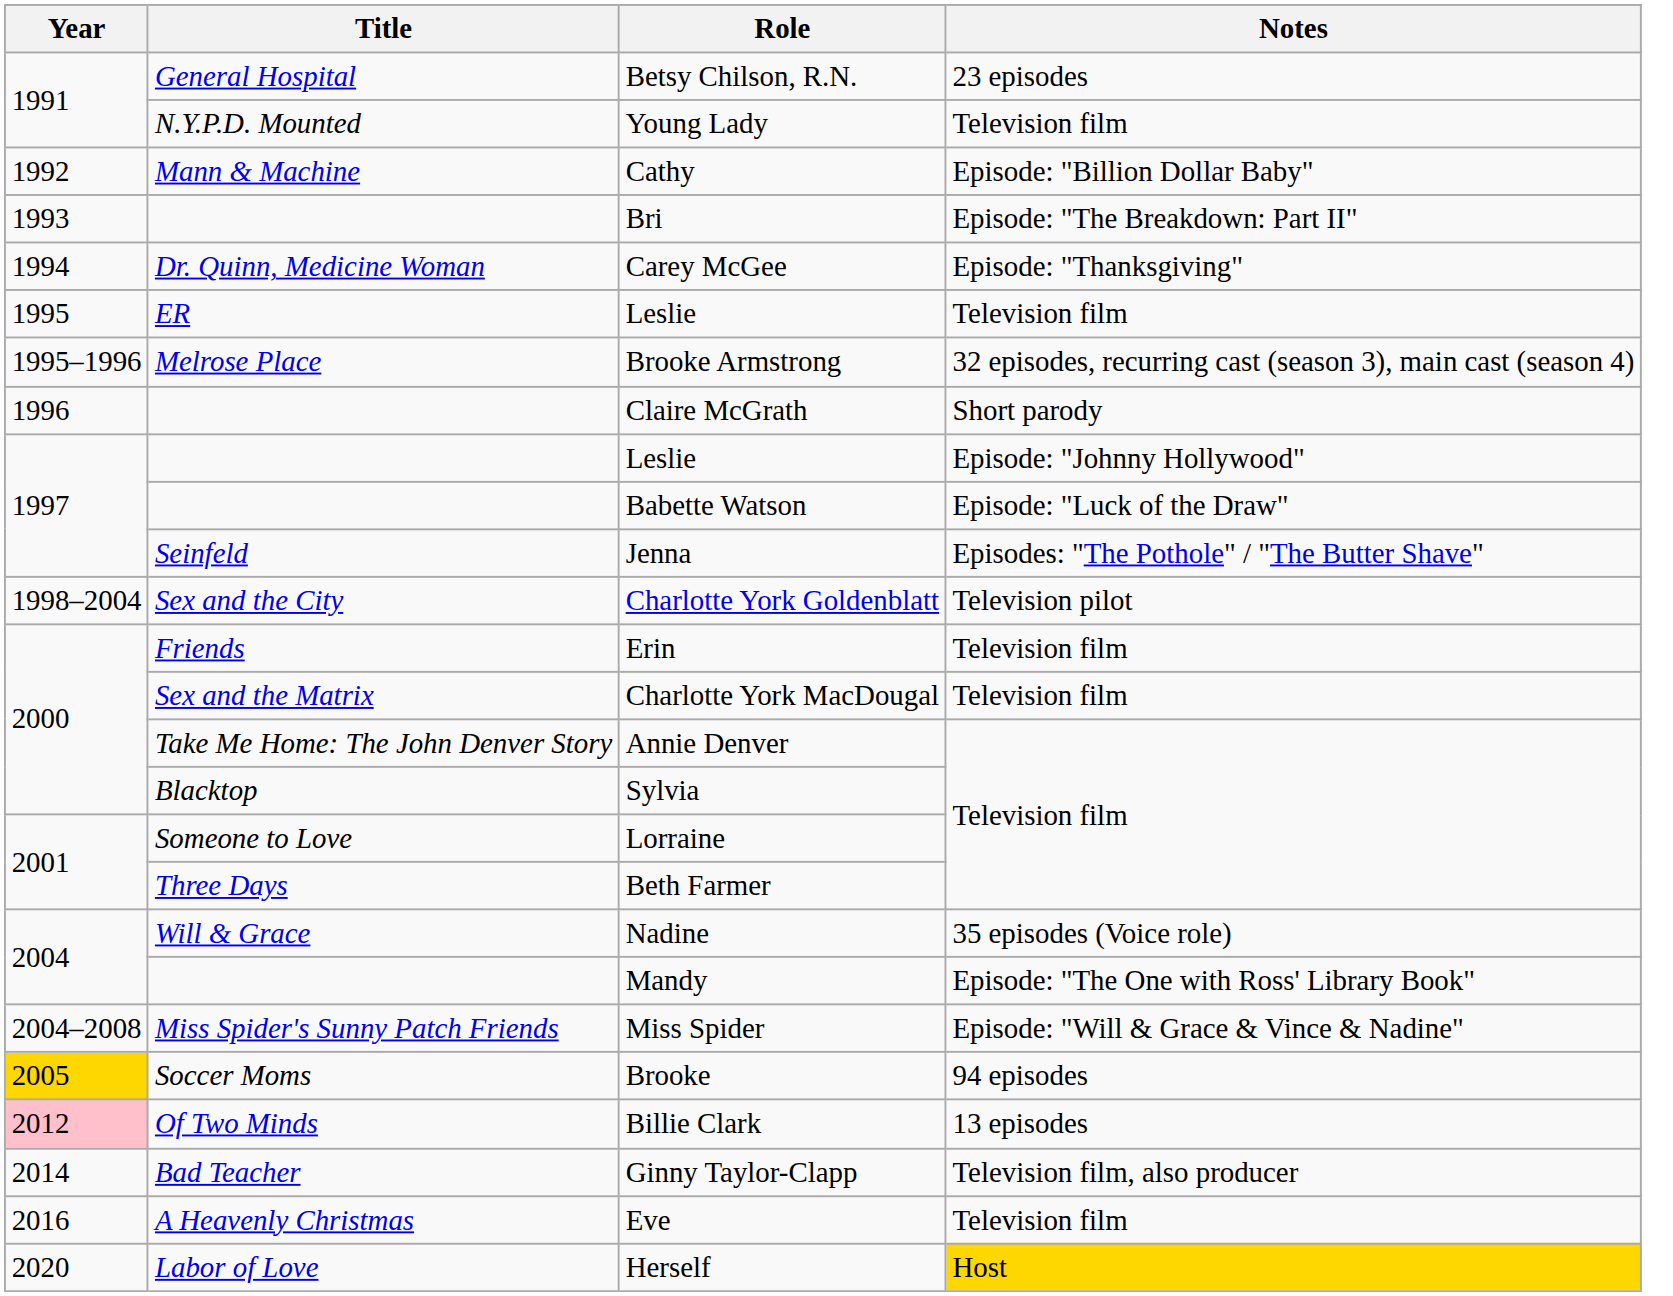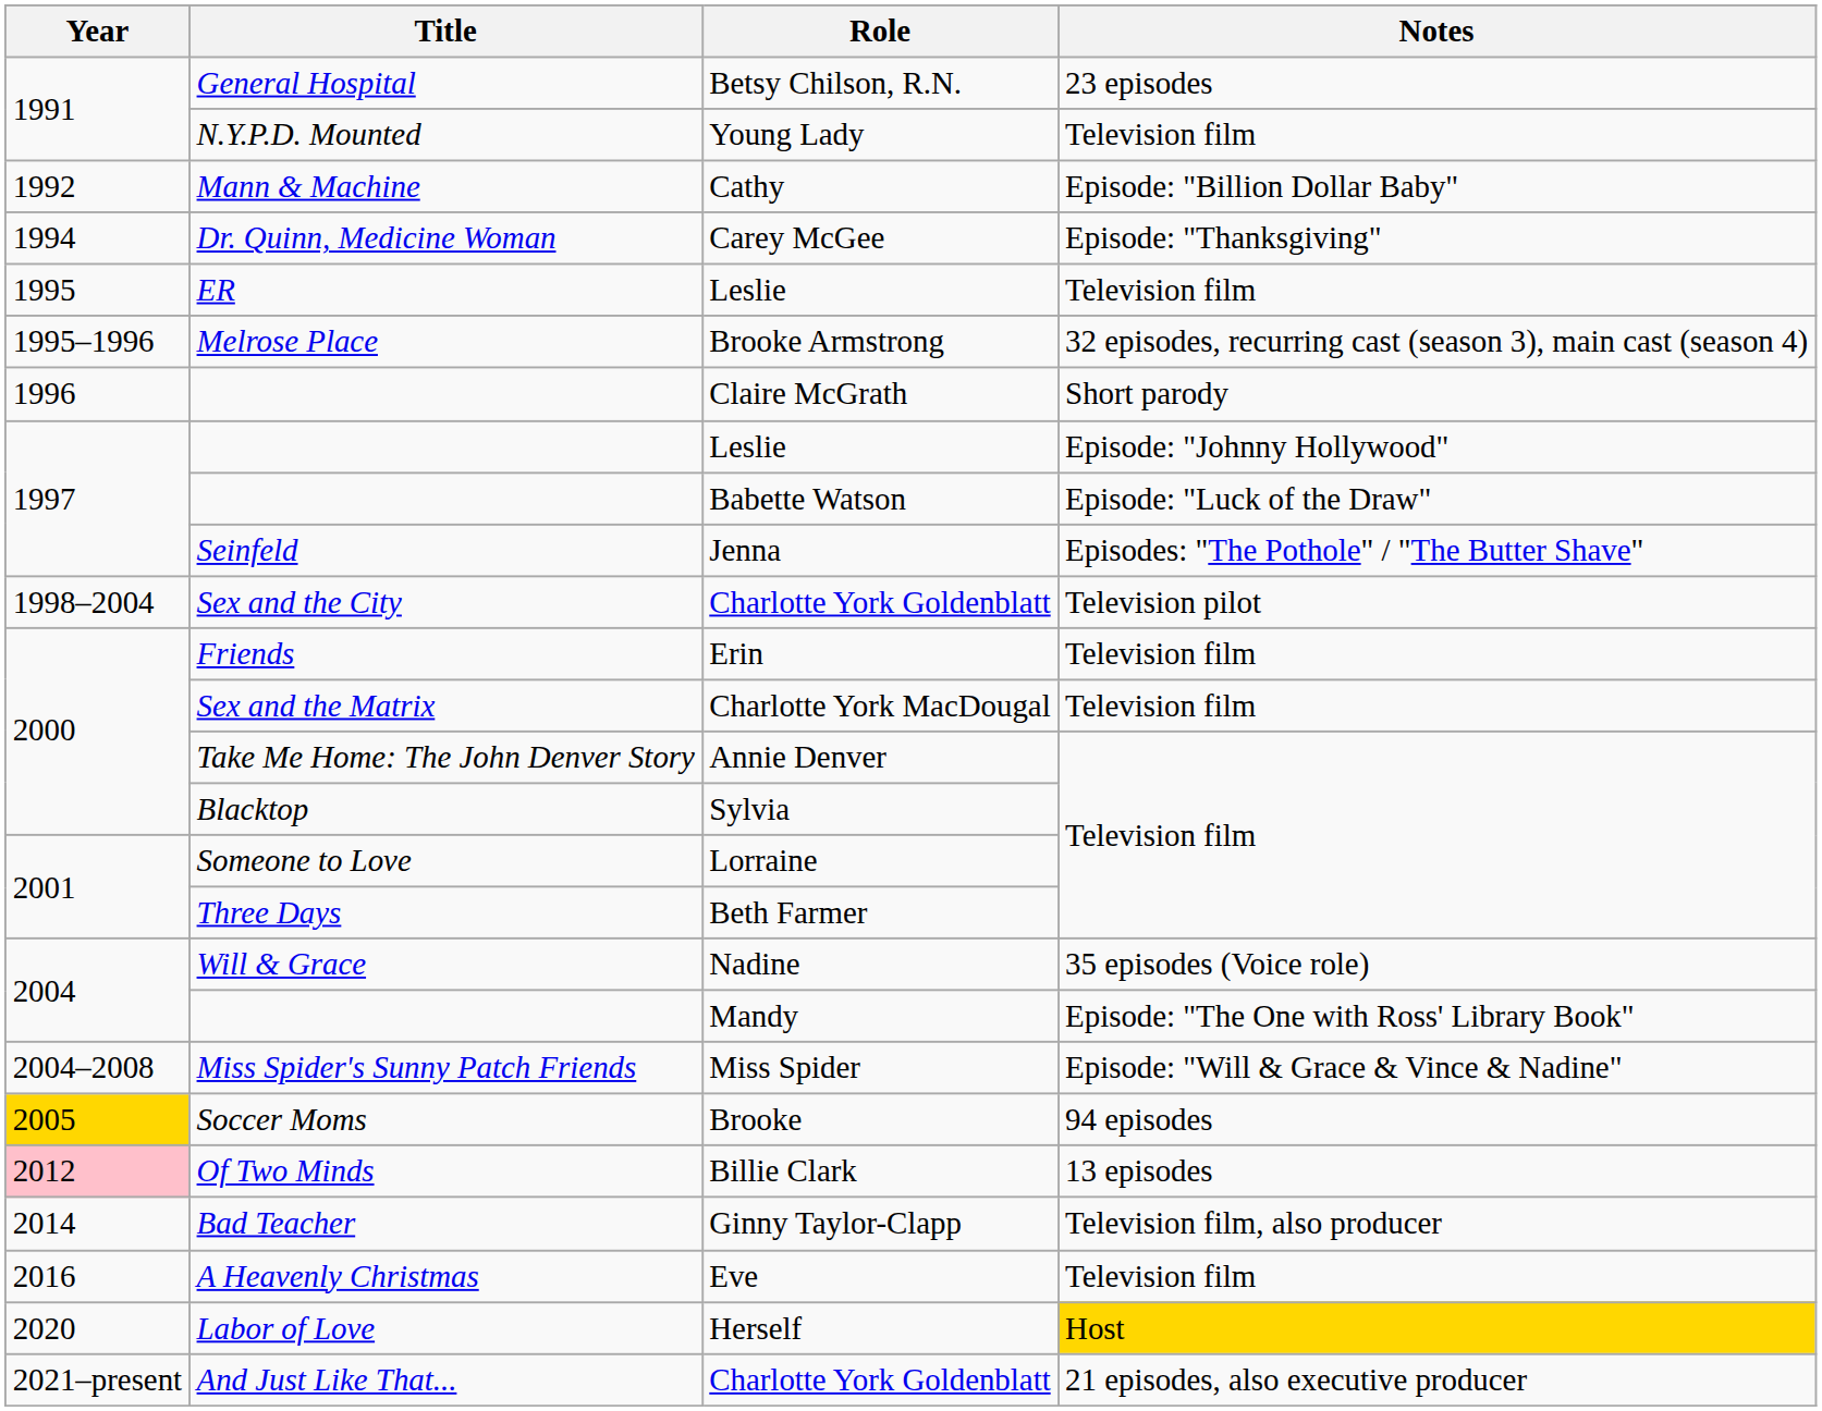 <table class="wikitable sortable" style="font-size:95%">
 <tr>
 <th>Year</th>
 <th>Title</th>
 <th>Role</th>
 <th>Notes</th>
 </tr>
 <tr>
 <td rowspan="2">1991</td>
 <td><em><a href='#'>General Hospital</a></em></td>
 <td>Betsy Chilson, R.N.</td>
 <td>23 episodes</td>
 </tr>
 <tr>
 <td><em>N.Y.P.D. Mounted</em></td>
 <td>Young Lady</td>
 <td>Television film</td>
 </tr>
 <tr>
 <td>1992</td>
 <td><em><a href='#'>Mann & Machine</a></em></td>
 <td>Cathy</td>
 <td>Episode: "Billion Dollar Baby"</td>
-</tr>
-<tr>
-<td>1993</td>
-<td><em></em></td>
-<td>Bri</td>
-<td>Episode: "The Breakdown: Part II"</td>
 </tr>
 <tr>
 <td>1994</td>
 <td><em><a href='#'>Dr. Quinn, Medicine Woman</a></em></td>
 <td>Carey McGee</td>
 <td>Episode: "Thanksgiving"</td>
 </tr>
 <tr>
 <td>1995</td>
 <td><em><a href='#'>ER</a></em></td>
 <td>Leslie</td>
 <td>Television film</td>
 </tr>
 <tr>
 <td>1995–1996</td>
 <td><em><a href='#'>Melrose Place</a></em></td>
 <td>Brooke Armstrong</td>
 <td>32 episodes, recurring cast (season 3), main cast (season 4)</td>
 </tr>
 <tr>
 <td>1996</td>
 <td><em></em></td>
 <td>Claire McGrath</td>
 <td>Short parody</td>
 </tr>
 <tr>
 <td rowspan="3">1997</td>
 <td><em></em></td>
 <td>Leslie</td>
 <td>Episode: "Johnny Hollywood"</td>
 </tr>
 <tr>
 <td><em></em></td>
 <td>Babette Watson</td>
 <td>Episode: "Luck of the Draw"</td>
 </tr>
 <tr>
 <td><em><a href='#'>Seinfeld</a></em></td>
 <td>Jenna</td>
 <td>Episodes: "<a href='#'>The Pothole</a>" / "<a href='#'>The Butter Shave</a>"</td>
 </tr>
 <tr>
 <td>1998–2004</td>
 <td><em><a href='#'>Sex and the City</a></em></td>
 <td><a href='#'>Charlotte York Goldenblatt</a></td>
 <td>Television pilot</td>
 </tr>
 <tr>
 <td rowspan="4">2000</td>
 <td><em><a href='#'>Friends</a></em></td>
 <td>Erin</td>
 <td>Television film</td>
 </tr>
 <tr>
 <td><em><a href='#'>Sex and the Matrix</a></em></td>
 <td>Charlotte York MacDougal</td>
 <td>Television film</td>
 </tr>
 <tr>
 <td><em>Take Me Home: The John Denver Story</em></td>
 <td>Annie Denver</td>
 <td rowspan="4">Television film</td>
 </tr>
 <tr>
 <td><em>Blacktop</em></td>
 <td>Sylvia</td>
 </tr>
 <tr>
 <td rowspan="2">2001</td>
 <td><em>Someone to Love</em></td>
 <td>Lorraine</td>
 </tr>
 <tr>
 <td><em><a href='#'>Three Days</a></em></td>
 <td>Beth Farmer</td>
 </tr>
 <tr>
 <td rowspan="2">2004</td>
 <td><em><a href='#'>Will & Grace</a></em></td>
 <td>Nadine</td>
 <td>35 episodes (Voice role)</td>
 </tr>
 <tr>
 <td><em></em></td>
 <td>Mandy</td>
 <td>Episode: "The One with Ross' Library Book"</td>
 </tr>
 <tr>
 <td>2004–2008</td>
 <td><em><a href='#'>Miss Spider's Sunny Patch Friends</a></em></td>
 <td>Miss Spider</td>
 <td>Episode: "Will & Grace & Vince & Nadine"</td>
 </tr>
 <tr>
 <td style="background: gold;">2005</td>
 <td><em>Soccer Moms</em></td>
 <td>Brooke</td>
 <td>94 episodes</td>
 </tr>
 <tr>
 <td style="background: pink;">2012</td>
 <td><em><a href='#'>Of Two Minds</a></em></td>
 <td>Billie Clark</td>
 <td>13 episodes</td>
 </tr>
 <tr>
 <td>2014</td>
 <td><em><a href='#'>Bad Teacher</a></em></td>
 <td>Ginny Taylor-Clapp</td>
 <td>Television film, also producer</td>
 </tr>
 <tr>
 <td>2016</td>
 <td><em><a href='#'>A Heavenly Christmas</a></em></td>
 <td>Eve</td>
 <td>Television film</td>
 </tr>
 <tr>
 <td>2020</td>
 <td><em><a href='#'>Labor of Love</a></em></td>
 <td>Herself</td>
 <td style="background: gold;">Host</td>
 </tr>
+<tr>
+<td>2021–present</td>
+<td><em><a href='#'>And Just Like That...</a></em></td>
+<td><a href='#'>Charlotte York Goldenblatt</a></td>
+<td>21 episodes, also executive producer</td>
+</tr>
 </table>
